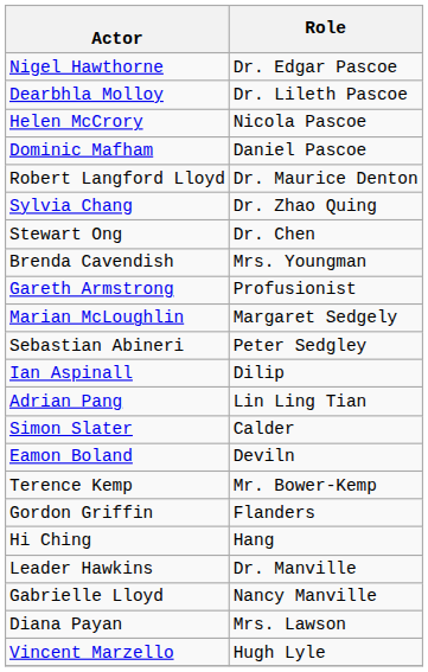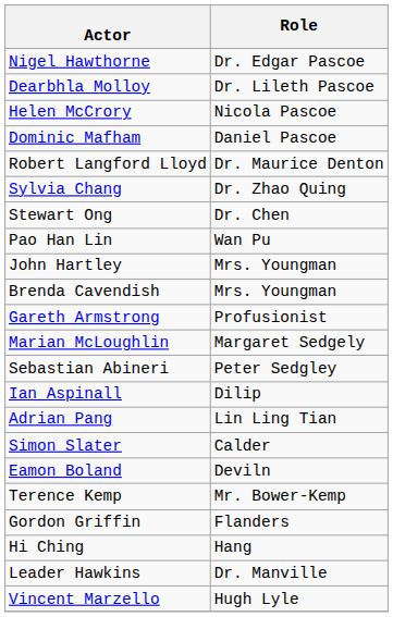 <table class="wikitable sortable">
 <tr>
 <th><br>Actor</th>
 <th>Role</th>
 </tr>
 <tr>
 <td><a href='#'>Nigel Hawthorne</a></td>
 <td>Dr. Edgar Pascoe</td>
 </tr>
 <tr>
 <td><a href='#'>Dearbhla Molloy</a></td>
 <td>Dr. Lileth Pascoe</td>
 </tr>
 <tr>
 <td><a href='#'>Helen McCrory</a></td>
 <td>Nicola Pascoe</td>
 </tr>
 <tr>
 <td><a href='#'>Dominic Mafham</a></td>
 <td>Daniel Pascoe</td>
 </tr>
 <tr>
 <td>Robert Langford Lloyd</td>
 <td>Dr. Maurice Denton</td>
 </tr>
 <tr>
 <td><a href='#'>Sylvia Chang</a></td>
 <td>Dr. Zhao Quing</td>
 </tr>
 <tr>
 <td>Stewart Ong</td>
 <td>Dr. Chen</td>
+</tr>
+<tr>
+<td>Pao Han Lin</td>
+<td>Wan Pu</td>
+</tr>
+<tr>
+<td>John Hartley</td>
+<td>Mrs. Youngman</td>
 </tr>
 <tr>
 <td>Brenda Cavendish</td>
 <td>Mrs. Youngman</td>
 </tr>
 <tr>
 <td><a href='#'>Gareth Armstrong</a></td>
 <td>Profusionist</td>
 </tr>
 <tr>
 <td><a href='#'>Marian McLoughlin</a></td>
 <td>Margaret Sedgely</td>
 </tr>
 <tr>
 <td>Sebastian Abineri</td>
 <td>Peter Sedgley</td>
 </tr>
 <tr>
 <td><a href='#'>Ian Aspinall</a></td>
 <td>Dilip</td>
 </tr>
 <tr>
 <td><a href='#'>Adrian Pang</a></td>
 <td>Lin Ling Tian</td>
 </tr>
 <tr>
 <td><a href='#'>Simon Slater</a></td>
 <td>Calder</td>
 </tr>
 <tr>
 <td><a href='#'>Eamon Boland</a></td>
 <td>Deviln</td>
 </tr>
 <tr>
 <td>Terence Kemp</td>
 <td>Mr. Bower-Kemp</td>
 </tr>
 <tr>
 <td>Gordon Griffin</td>
 <td>Flanders</td>
 </tr>
 <tr>
 <td>Hi Ching</td>
 <td>Hang</td>
 </tr>
 <tr>
 <td>Leader Hawkins</td>
 <td>Dr. Manville</td>
 </tr>
 <tr>
-<td>Gabrielle Lloyd</td>
-<td>Nancy Manville</td>
-</tr>
-<tr>
-<td>Diana Payan</td>
-<td>Mrs. Lawson</td>
-</tr>
-<tr>
 <td><a href='#'>Vincent Marzello</a></td>
 <td>Hugh Lyle</td>
 </tr>
 <tr>
 </tr>
 </table>
